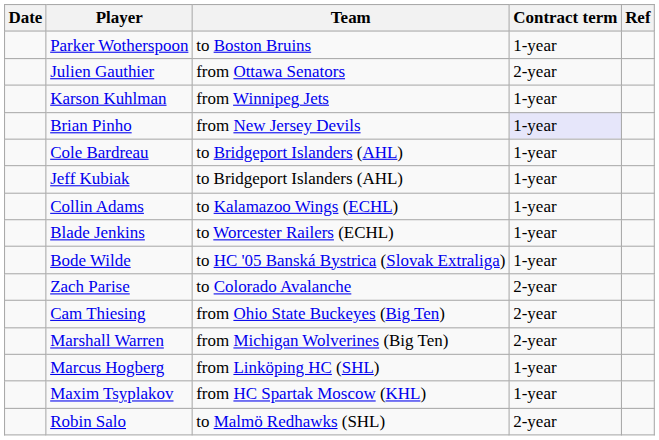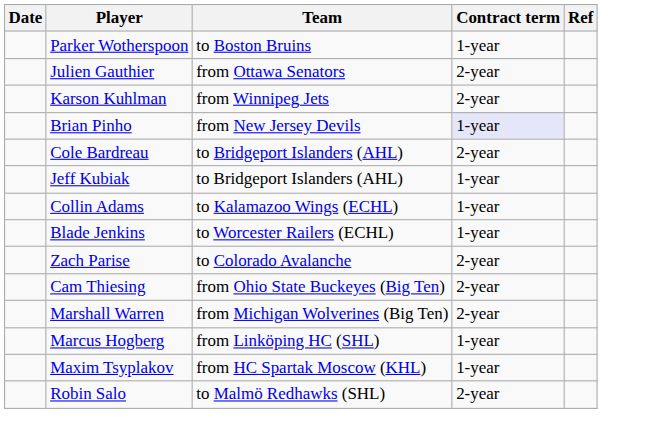 <table class="wikitable">
 <tr>
 <th>Date</th>
 <th>Player</th>
 <th>Team</th>
 <th>Contract term</th>
 <th>Ref</th>
 </tr>
 <tr>
 <td></td>
 <td><a href='#'>Parker Wotherspoon</a></td>
 <td>to <a href='#'>Boston Bruins</a></td>
 <td>1-year</td>
 <td></td>
 </tr>
 <tr>
 <td></td>
 <td><a href='#'>Julien Gauthier</a></td>
 <td>from <a href='#'>Ottawa Senators</a></td>
 <td>2-year</td>
 <td></td>
 </tr>
 <tr>
 <td></td>
 <td><a href='#'>Karson Kuhlman</a></td>
 <td>from <a href='#'>Winnipeg Jets</a></td>
-<td>1-year</td>
+<td>2-year</td>
 <td></td>
 </tr>
 <tr>
 <td></td>
 <td><a href='#'>Brian Pinho</a></td>
 <td>from <a href='#'>New Jersey Devils</a></td>
 <td style="background: lavender;">1-year</td>
 <td></td>
 </tr>
 <tr>
 <td></td>
 <td><a href='#'>Cole Bardreau</a></td>
 <td>to <a href='#'>Bridgeport Islanders</a> (<a href='#'>AHL</a>)</td>
-<td>1-year</td>
+<td>2-year</td>
 <td></td>
 </tr>
 <tr>
 <td></td>
 <td><a href='#'>Jeff Kubiak</a></td>
 <td>to Bridgeport Islanders (AHL)</td>
 <td>1-year</td>
 <td></td>
 </tr>
 <tr>
 <td></td>
 <td><a href='#'>Collin Adams</a></td>
 <td>to <a href='#'>Kalamazoo Wings</a> (<a href='#'>ECHL</a>)</td>
 <td>1-year</td>
 <td></td>
 </tr>
 <tr>
 <td></td>
 <td><a href='#'>Blade Jenkins</a></td>
 <td>to <a href='#'>Worcester Railers</a> (ECHL)</td>
-<td>1-year</td>
-<td></td>
-</tr>
-<tr>
-<td></td>
-<td><a href='#'>Bode Wilde</a></td>
-<td>to <a href='#'>HC '05 Banská Bystrica</a> (<a href='#'>Slovak Extraliga</a>)</td>
 <td>1-year</td>
 <td></td>
 </tr>
 <tr>
 <td></td>
 <td><a href='#'>Zach Parise</a></td>
 <td>to <a href='#'>Colorado Avalanche</a></td>
 <td>2-year</td>
 <td></td>
 </tr>
 <tr>
 <td></td>
 <td><a href='#'>Cam Thiesing</a></td>
 <td>from <a href='#'>Ohio State Buckeyes</a> (<a href='#'>Big Ten</a>)</td>
 <td>2-year</td>
 <td></td>
 </tr>
 <tr>
 <td></td>
 <td><a href='#'>Marshall Warren</a></td>
 <td>from <a href='#'>Michigan Wolverines</a> (Big Ten)</td>
 <td>2-year</td>
 <td></td>
 </tr>
 <tr>
 <td></td>
 <td><a href='#'>Marcus Hogberg</a></td>
 <td>from <a href='#'>Linköping HC</a> (<a href='#'>SHL</a>)</td>
 <td>1-year</td>
 <td></td>
 </tr>
 <tr>
 <td></td>
 <td><a href='#'>Maxim Tsyplakov</a></td>
 <td>from <a href='#'>HC Spartak Moscow</a> (<a href='#'>KHL</a>)</td>
 <td>1-year</td>
 <td></td>
 </tr>
 <tr>
 <td></td>
 <td><a href='#'>Robin Salo</a></td>
 <td>to <a href='#'>Malmö Redhawks</a> (SHL)</td>
 <td>2-year</td>
 <td></td>
 </tr>
 </table>
